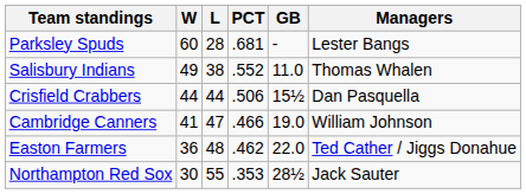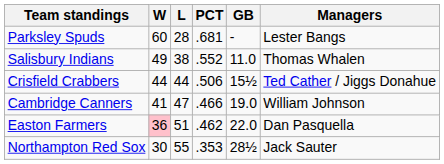 <table class="wikitable">
 <tr>
 <th>Team standings</th>
 <th>W</th>
 <th>L</th>
 <th>PCT</th>
 <th>GB</th>
 <th>Managers</th>
 </tr>
 <tr>
 <td><a href='#'>Parksley Spuds</a></td>
 <td>60</td>
 <td>28</td>
 <td>.681</td>
 <td>-</td>
 <td>Lester Bangs</td>
 </tr>
 <tr>
 <td><a href='#'>Salisbury Indians</a></td>
 <td>49</td>
 <td>38</td>
 <td>.552</td>
 <td>11.0</td>
 <td>Thomas Whalen</td>
 </tr>
 <tr>
 <td><a href='#'>Crisfield Crabbers</a></td>
 <td>44</td>
 <td>44</td>
 <td>.506</td>
 <td>15½</td>
-<td>Dan Pasquella</td>
+<td><a href='#'>Ted Cather</a> / Jiggs Donahue</td>
 </tr>
 <tr>
 <td><a href='#'>Cambridge Canners</a></td>
 <td>41</td>
 <td>47</td>
 <td>.466</td>
 <td>19.0</td>
 <td>William Johnson</td>
 </tr>
 <tr>
 <td><a href='#'>Easton Farmers</a></td>
-<td>36</td>
-<td>48</td>
+<td style="background: pink;">36</td>
+<td>51</td>
 <td>.462</td>
 <td>22.0</td>
-<td><a href='#'>Ted Cather</a> / Jiggs Donahue</td>
+<td>Dan Pasquella</td>
 </tr>
 <tr>
 <td><a href='#'>Northampton Red Sox</a></td>
 <td>30</td>
 <td>55</td>
 <td>.353</td>
 <td>28½</td>
 <td>Jack Sauter</td>
 </tr>
 </table>
